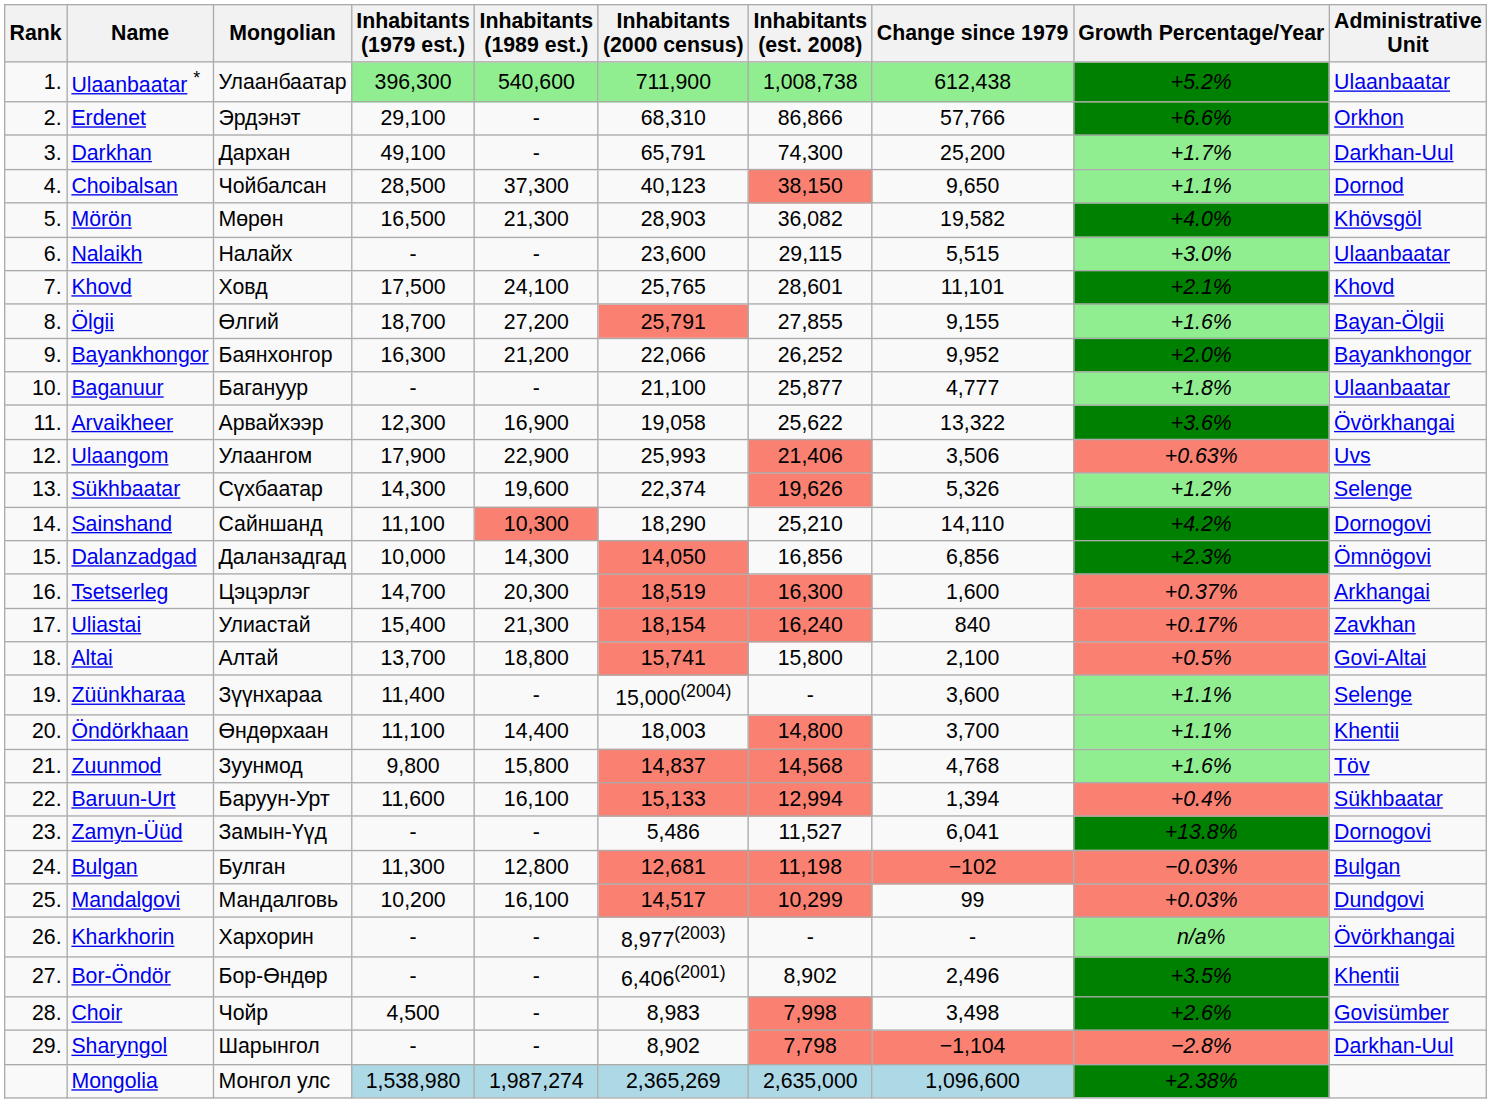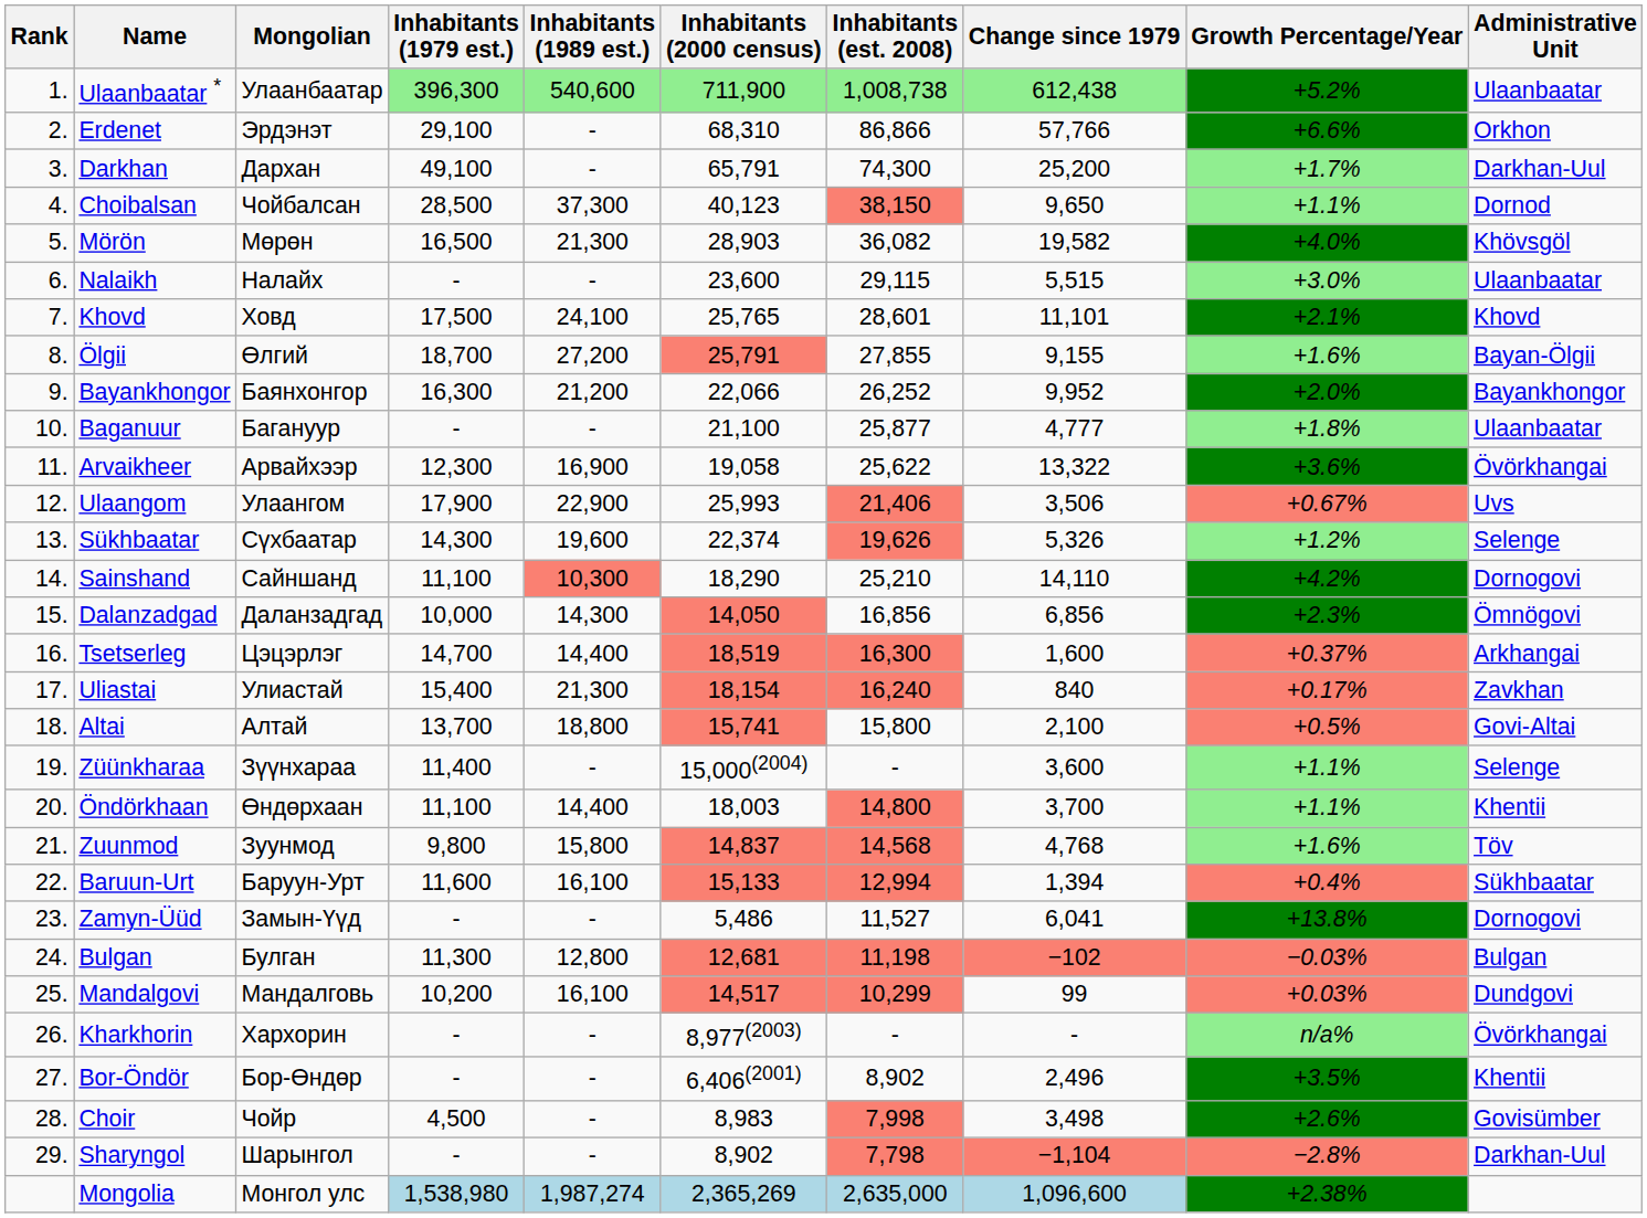 <table class="wikitable sortable">
 <tr ---->
 <th>Rank</th>
 <th>Name</th>
 <th>Mongolian</th>
 <th>Inhabitants<br>(1979 est.)</th>
 <th>Inhabitants<br>(1989 est.)</th>
 <th>Inhabitants<br>(2000 census)</th>
 <th>Inhabitants<br>(est. 2008)</th>
 <th>Change since 1979</th>
 <th>Growth Percentage/Year</th>
 <th>Administrative<br>Unit</th>
 </tr>
 <tr ---->
 <td align="right">1.</td>
 <td><a href='#'>Ulaanbaatar</a> <sup>*</sup></td>
 <td>Улаанбаатар</td>
 <td style="text-align: center; background:LightGreen;">396,300</td>
 <td style="text-align: center; background:LightGreen;">540,600</td>
 <td style="text-align: center; background:LightGreen;">711,900</td>
 <td style="text-align: center; background:LightGreen;">1,008,738</td>
 <td style="text-align: center; background:LightGreen;">612,438</td>
 <td style="text-align: center; background:Green;"><em>+5.2%</em></td>
 <td><a href='#'>Ulaanbaatar</a></td>
 </tr>
 <tr ---->
 <td align="right">2.</td>
 <td><a href='#'>Erdenet</a></td>
 <td>Эрдэнэт</td>
 <td style="text-align: center; background:;">29,100</td>
 <td style="text-align: center; background:;">-</td>
 <td style="text-align: center; background:;">68,310</td>
 <td style="text-align: center; background:;">86,866</td>
 <td style="text-align: center; background:;">57,766</td>
 <td style="text-align: center; background:Green;"><em>+6.6%</em></td>
 <td><a href='#'>Orkhon</a></td>
 </tr>
 <tr ---->
 <td align="right">3.</td>
 <td><a href='#'>Darkhan</a></td>
 <td>Дархан</td>
 <td style="text-align: center; background:;">49,100</td>
 <td style="text-align: center; background:;">-</td>
 <td style="text-align: center; background:;">65,791</td>
 <td style="text-align: center; background:;">74,300</td>
 <td style="text-align: center; background:;">25,200</td>
 <td style="text-align: center; background:LightGreen;"><em>+1.7%</em></td>
 <td><a href='#'>Darkhan-Uul</a></td>
 </tr>
 <tr ---->
 <td align="right">4.</td>
 <td><a href='#'>Choibalsan</a></td>
 <td>Чойбалсан</td>
 <td style="text-align: center; background:;">28,500</td>
 <td style="text-align: center; background:;">37,300</td>
 <td style="text-align: center; background:;">40,123</td>
 <td style="text-align: center; background:Salmon;">38,150</td>
 <td style="text-align: center; background:;">9,650</td>
 <td style="text-align: center; background:LightGreen;"><em>+1.1%</em></td>
 <td><a href='#'>Dornod</a></td>
 </tr>
 <tr ---->
 <td align="right">5.</td>
 <td><a href='#'>Mörön</a></td>
 <td>Мөрөн</td>
 <td style="text-align: center; background:;">16,500</td>
 <td style="text-align: center; background:;">21,300</td>
 <td style="text-align: center; background:;">28,903</td>
 <td style="text-align: center; background:;">36,082</td>
 <td style="text-align: center; background:;">19,582</td>
 <td style="text-align: center; background:Green;"><em>+4.0%</em></td>
 <td><a href='#'>Khövsgöl</a></td>
 </tr>
 <tr ---->
 <td align="right">6.</td>
 <td><a href='#'>Nalaikh</a></td>
 <td>Налайх</td>
 <td style="text-align: center; background:;">-</td>
 <td style="text-align: center; background:;">-</td>
 <td style="text-align: center; background:;">23,600</td>
 <td style="text-align: center; background:;">29,115</td>
 <td style="text-align: center; background:;">5,515</td>
 <td style="text-align: center; background:LightGreen;"><em>+3.0%</em></td>
 <td><a href='#'>Ulaanbaatar</a></td>
 </tr>
 <tr ---->
 <td align="right">7.</td>
 <td><a href='#'>Khovd</a></td>
 <td>Ховд</td>
 <td style="text-align: center; background:;">17,500</td>
 <td style="text-align: center; background:;">24,100</td>
 <td style="text-align: center; background:;">25,765</td>
 <td style="text-align: center; background:;">28,601</td>
 <td style="text-align: center; background:;">11,101</td>
 <td style="text-align: center; background:Green;"><em>+2.1%</em></td>
 <td><a href='#'>Khovd</a></td>
 </tr>
 <tr ---->
 <td align="right">8.</td>
 <td><a href='#'>Ölgii</a></td>
 <td>Өлгий</td>
 <td style="text-align: center; background:;">18,700</td>
 <td style="text-align: center; background:;">27,200</td>
 <td style="text-align: center; background:Salmon;">25,791</td>
 <td style="text-align: center; background:;">27,855</td>
 <td style="text-align: center; background:;">9,155</td>
 <td style="text-align: center; background:LightGreen;"><em>+1.6%</em></td>
 <td><a href='#'>Bayan-Ölgii</a></td>
 </tr>
 <tr ---->
 <td align="right">9.</td>
 <td><a href='#'>Bayankhongor</a></td>
 <td>Баянхонгор</td>
 <td style="text-align: center; background:;">16,300</td>
 <td style="text-align: center; background:;">21,200</td>
 <td style="text-align: center; background:;">22,066</td>
 <td style="text-align: center; background:;">26,252</td>
 <td style="text-align: center; background:;">9,952</td>
 <td style="text-align: center; background:Green;"><em>+2.0%</em></td>
 <td><a href='#'>Bayankhongor</a></td>
 </tr>
 <tr ---->
 <td align="right">10.</td>
 <td><a href='#'>Baganuur</a></td>
 <td>Багануур</td>
 <td style="text-align: center; background:;">-</td>
 <td style="text-align: center; background:;">-</td>
 <td style="text-align: center; background:;">21,100</td>
 <td style="text-align: center; background:;">25,877</td>
 <td style="text-align: center; background:;">4,777</td>
 <td style="text-align: center; background:LightGreen;"><em>+1.8%</em></td>
 <td><a href='#'>Ulaanbaatar</a></td>
 </tr>
 <tr ---->
 <td align="right">11.</td>
 <td><a href='#'>Arvaikheer</a></td>
 <td>Арвайхээр</td>
 <td style="text-align: center; background:;">12,300</td>
 <td style="text-align: center; background:;">16,900</td>
 <td style="text-align: center; background:;">19,058</td>
 <td style="text-align: center; background:;">25,622</td>
 <td style="text-align: center; background:;">13,322</td>
 <td style="text-align: center; background:Green;"><em>+3.6%</em></td>
 <td><a href='#'>Övörkhangai</a></td>
 </tr>
 <tr ---->
 <td align="right">12.</td>
 <td><a href='#'>Ulaangom</a></td>
 <td>Улаангом</td>
 <td style="text-align: center; background:;">17,900</td>
 <td style="text-align: center; background:;">22,900</td>
 <td style="text-align: center; background:;">25,993</td>
 <td style="text-align: center; background:Salmon;">21,406</td>
 <td style="text-align: center; background:;">3,506</td>
-<td style="text-align: center; background:Salmon;"><em>+0.63%</em></td>
+<td style="text-align: center; background:Salmon;"><em>+0.67%</em></td>
 <td><a href='#'>Uvs</a></td>
 </tr>
 <tr ---->
 <td align="right">13.</td>
 <td><a href='#'>Sükhbaatar</a></td>
 <td>Сүхбаатар</td>
 <td style="text-align: center; background:;">14,300</td>
 <td style="text-align: center; background:;">19,600</td>
 <td style="text-align: center; background:;">22,374</td>
 <td style="text-align: center; background:Salmon;">19,626</td>
 <td style="text-align: center; background:;">5,326</td>
 <td style="text-align: center; background:LightGreen;"><em>+1.2%</em></td>
 <td><a href='#'>Selenge</a></td>
 </tr>
 <tr ---->
 <td align="right">14.</td>
 <td><a href='#'>Sainshand</a></td>
 <td>Сайншанд</td>
 <td style="text-align: center; background:;">11,100</td>
 <td style="text-align: center; background:Salmon;">10,300</td>
 <td style="text-align: center; background:;">18,290</td>
 <td style="text-align: center; background:;">25,210</td>
 <td style="text-align: center; background:;">14,110</td>
 <td style="text-align: center; background:Green;"><em>+4.2%</em></td>
 <td><a href='#'>Dornogovi</a></td>
 </tr>
 <tr ---->
 <td align="right">15.</td>
 <td><a href='#'>Dalanzadgad</a></td>
 <td>Даланзадгад</td>
 <td style="text-align: center; background:;">10,000</td>
 <td style="text-align: center; background:;">14,300</td>
 <td style="text-align: center; background:Salmon;">14,050</td>
 <td style="text-align: center; background:;">16,856</td>
 <td style="text-align: center; background:;">6,856</td>
 <td style="text-align: center; background:Green;"><em>+2.3%</em></td>
 <td><a href='#'>Ömnögovi</a></td>
 </tr>
 <tr ---->
 <td align="right">16.</td>
 <td><a href='#'>Tsetserleg</a></td>
 <td>Цэцэрлэг</td>
 <td style="text-align: center; background:;">14,700</td>
-<td style="text-align: center; background:;">20,300</td>
+<td style="text-align: center; background:;">14,400</td>
 <td style="text-align: center; background:Salmon;">18,519</td>
 <td style="text-align: center; background:Salmon;">16,300</td>
 <td style="text-align: center; background:;">1,600</td>
 <td style="text-align: center; background:Salmon;"><em>+0.37%</em></td>
 <td><a href='#'>Arkhangai</a></td>
 </tr>
 <tr ---->
 <td align="right">17.</td>
 <td><a href='#'>Uliastai</a></td>
 <td>Улиастай</td>
 <td style="text-align: center; background:;">15,400</td>
 <td style="text-align: center; background:;">21,300</td>
 <td style="text-align: center; background:Salmon;">18,154</td>
 <td style="text-align: center; background:Salmon;">16,240</td>
 <td style="text-align: center; background:;">840</td>
 <td style="text-align: center; background:Salmon;"><em>+0.17%</em></td>
 <td><a href='#'>Zavkhan</a></td>
 </tr>
 <tr ---->
 <td align="right">18.</td>
 <td><a href='#'>Altai</a></td>
 <td>Алтай</td>
 <td style="text-align: center; background:;">13,700</td>
 <td style="text-align: center; background:;">18,800</td>
 <td style="text-align: center; background:Salmon;">15,741</td>
 <td style="text-align: center; background:;">15,800</td>
 <td style="text-align: center; background:;">2,100</td>
 <td style="text-align: center; background:Salmon;"><em>+0.5%</em></td>
 <td><a href='#'>Govi-Altai</a></td>
 </tr>
 <tr ---->
 <td align="right">19.</td>
 <td><a href='#'>Züünkharaa</a></td>
 <td>Зүүнхараа</td>
 <td style="text-align: center; background:;">11,400</td>
 <td style="text-align: center; background:;">-</td>
 <td style="text-align: center; background:;">15,000<sup>(2004)</sup></td>
 <td style="text-align: center; background:;">-</td>
 <td style="text-align: center; background:;">3,600</td>
 <td style="text-align: center; background:LightGreen;"><em>+1.1%</em></td>
 <td><a href='#'>Selenge</a></td>
 </tr>
 <tr ---->
 <td align="right">20.</td>
 <td><a href='#'>Öndörkhaan</a></td>
 <td>Өндөрхаан</td>
 <td style="text-align: center; background:;">11,100</td>
 <td style="text-align: center; background:;">14,400</td>
 <td style="text-align: center; background:;">18,003</td>
 <td style="text-align: center; background:Salmon;">14,800</td>
 <td style="text-align: center; background:;">3,700</td>
 <td style="text-align: center; background:LightGreen;"><em>+1.1%</em></td>
 <td><a href='#'>Khentii</a></td>
 </tr>
 <tr ---->
 <td align="right">21.</td>
 <td><a href='#'>Zuunmod</a></td>
 <td>Зуунмод</td>
 <td style="text-align: center; background:;">9,800</td>
 <td style="text-align: center; background:;">15,800</td>
 <td style="text-align: center; background:Salmon;">14,837</td>
 <td style="text-align: center; background:Salmon;">14,568</td>
 <td style="text-align: center; background:;">4,768</td>
 <td style="text-align: center; background:LightGreen;"><em>+1.6%</em></td>
 <td><a href='#'>Töv</a></td>
 </tr>
 <tr ---->
 <td align="right">22.</td>
 <td><a href='#'>Baruun-Urt</a></td>
 <td>Баруун-Урт</td>
 <td style="text-align: center; background:;">11,600</td>
 <td style="text-align: center; background:;">16,100</td>
 <td style="text-align: center; background:Salmon;">15,133</td>
 <td style="text-align: center; background:Salmon;">12,994</td>
 <td style="text-align: center; background:;">1,394</td>
 <td style="text-align: center; background:Salmon;"><em>+0.4%</em></td>
 <td><a href='#'>Sükhbaatar</a></td>
 </tr>
 <tr ---->
 <td align="right">23.</td>
 <td><a href='#'>Zamyn-Üüd</a></td>
 <td>Замын-Үүд</td>
 <td style="text-align: center; background:;">-</td>
 <td style="text-align: center; background:;">-</td>
 <td style="text-align: center; background:;">5,486</td>
 <td style="text-align: center; background:;">11,527</td>
 <td style="text-align: center; background:;">6,041</td>
 <td style="text-align: center; background:Green;"><em>+13.8%</em></td>
 <td><a href='#'>Dornogovi</a></td>
 </tr>
 <tr ---->
 <td align="right">24.</td>
 <td><a href='#'>Bulgan</a></td>
 <td>Булган</td>
 <td style="text-align: center; background:;">11,300</td>
 <td style="text-align: center; background:;">12,800</td>
 <td style="text-align: center; background:Salmon;">12,681</td>
 <td style="text-align: center; background:Salmon;">11,198</td>
 <td style="text-align: center; background:Salmon;">−102</td>
 <td style="text-align: center; background:Salmon;"><em>−0.03%</em></td>
 <td><a href='#'>Bulgan</a></td>
 </tr>
 <tr ---->
 <td align="right">25.</td>
 <td><a href='#'>Mandalgovi</a></td>
 <td>Мандалговь</td>
 <td style="text-align: center; background:;">10,200</td>
 <td style="text-align: center; background:;">16,100</td>
 <td style="text-align: center; background:Salmon;">14,517</td>
 <td style="text-align: center; background:Salmon;">10,299</td>
 <td style="text-align: center; background:;">99</td>
 <td style="text-align: center; background:Salmon;"><em>+0.03%</em></td>
 <td><a href='#'>Dundgovi</a></td>
 </tr>
 <tr ---->
 <td align="right">26.</td>
 <td><a href='#'>Kharkhorin</a></td>
 <td>Хархорин</td>
 <td style="text-align: center; background:;">-</td>
 <td style="text-align: center; background:;">-</td>
 <td style="text-align: center; background:;">8,977<sup>(2003)</sup></td>
 <td style="text-align: center; background:;">-</td>
 <td style="text-align: center; background:;">-</td>
 <td style="text-align: center; background:LightGreen;"><em>n/a%</em></td>
 <td><a href='#'>Övörkhangai</a></td>
 </tr>
 <tr ---->
 <td align="right">27.</td>
 <td><a href='#'>Bor-Öndör</a></td>
 <td>Бор-Өндөр</td>
 <td style="text-align: center; background:;">-</td>
 <td style="text-align: center; background:;">-</td>
 <td style="text-align: center; background:;">6,406<sup>(2001)</sup></td>
 <td style="text-align: center; background:;">8,902</td>
 <td style="text-align: center; background:;">2,496</td>
 <td style="text-align: center; background:Green;"><em>+3.5%</em></td>
 <td><a href='#'>Khentii</a></td>
 </tr>
 <tr ---->
 <td align="right">28.</td>
 <td><a href='#'>Choir</a></td>
 <td>Чойр</td>
 <td style="text-align: center; background:;">4,500</td>
 <td style="text-align: center; background:;">-</td>
 <td style="text-align: center; background:;">8,983</td>
 <td style="text-align: center; background:Salmon;">7,998</td>
 <td style="text-align: center; background:;">3,498</td>
 <td style="text-align: center; background:Green;"><em>+2.6%</em></td>
 <td><a href='#'>Govisümber</a></td>
 </tr>
 <tr ---->
 <td align="right">29.</td>
 <td><a href='#'>Sharyngol</a></td>
 <td>Шарынгол</td>
 <td style="text-align: center; background:;">-</td>
 <td style="text-align: center; background:;">-</td>
 <td style="text-align: center; background:;">8,902</td>
 <td style="text-align: center; background:Salmon;">7,798</td>
 <td style="text-align: center; background:Salmon;">−1,104</td>
 <td style="text-align: center; background:Salmon;"><em>−2.8%</em></td>
 <td><a href='#'>Darkhan-Uul</a></td>
 </tr>
 <tr ---->
 <td align="right"></td>
 <td><a href='#'>Mongolia</a></td>
 <td>Монгол улс</td>
 <td style="text-align: center; background:LightBlue;">1,538,980</td>
 <td style="text-align: center; background:LightBlue;">1,987,274</td>
 <td style="text-align: center; background:LightBlue;">2,365,269</td>
 <td style="text-align: center; background:LightBlue;">2,635,000</td>
 <td style="text-align: center; background:LightBlue;">1,096,600</td>
 <td style="text-align: center; background:Green;"><em>+2.38%</em></td>
 <td></td>
 </tr>
 </table>
